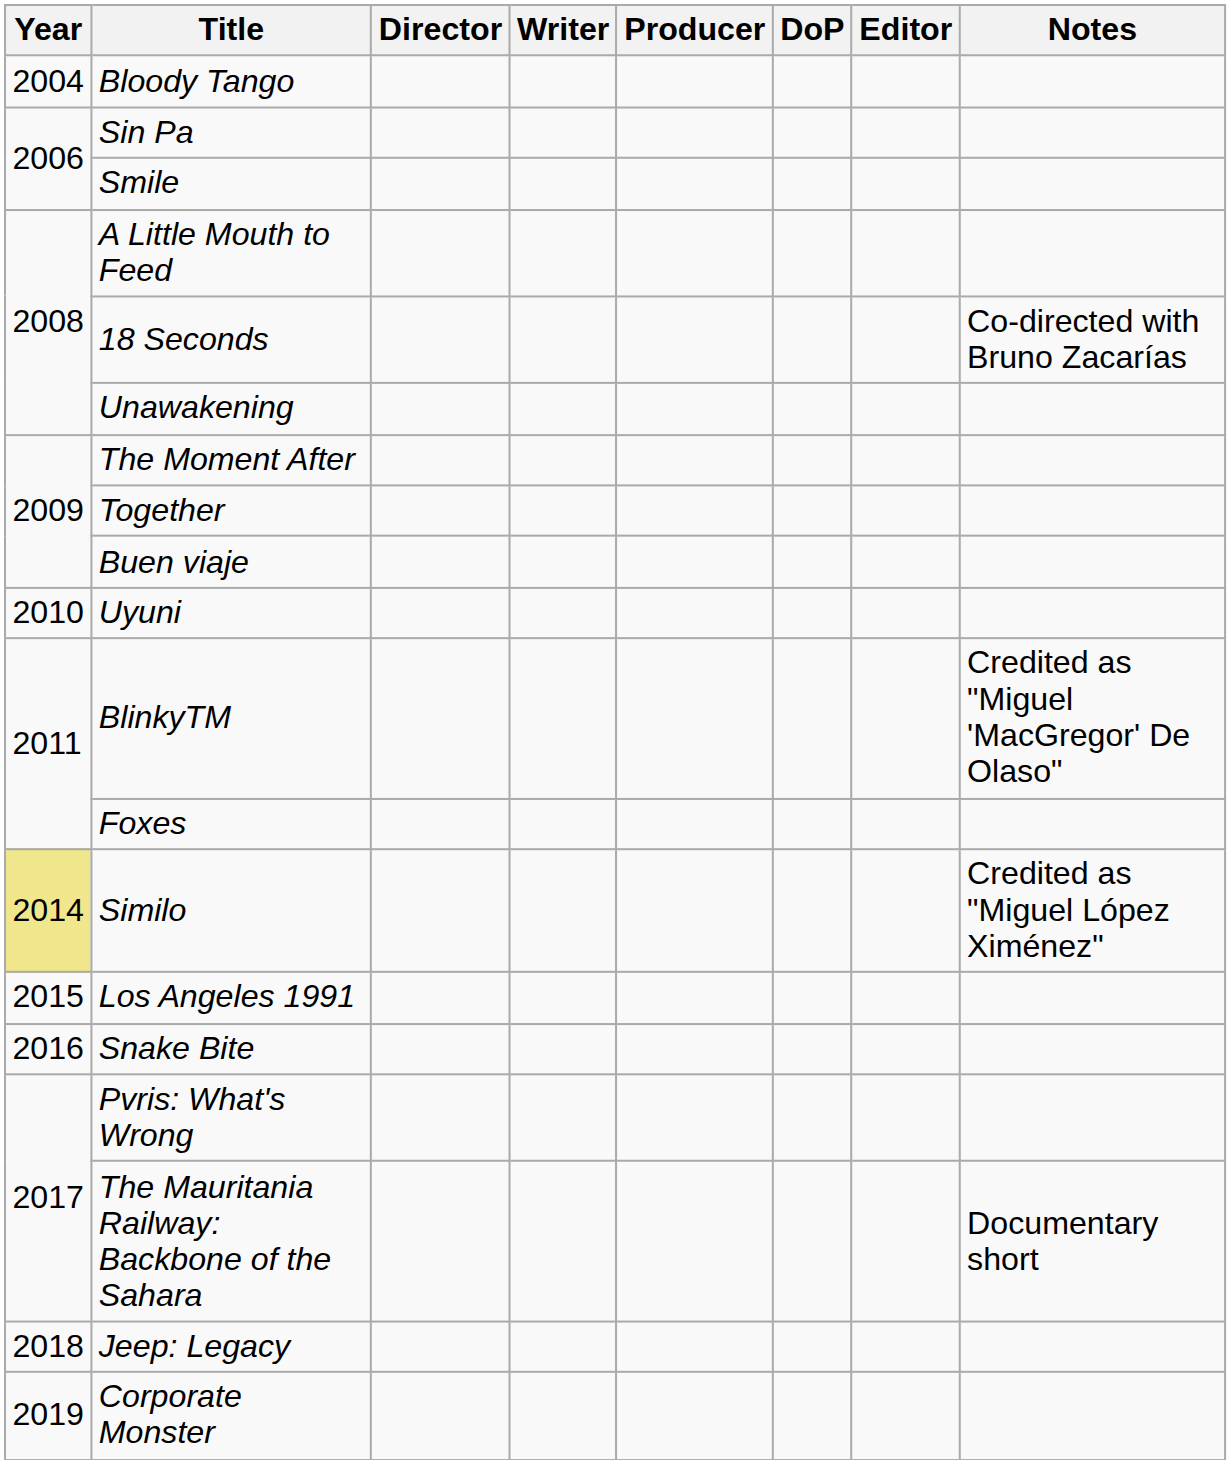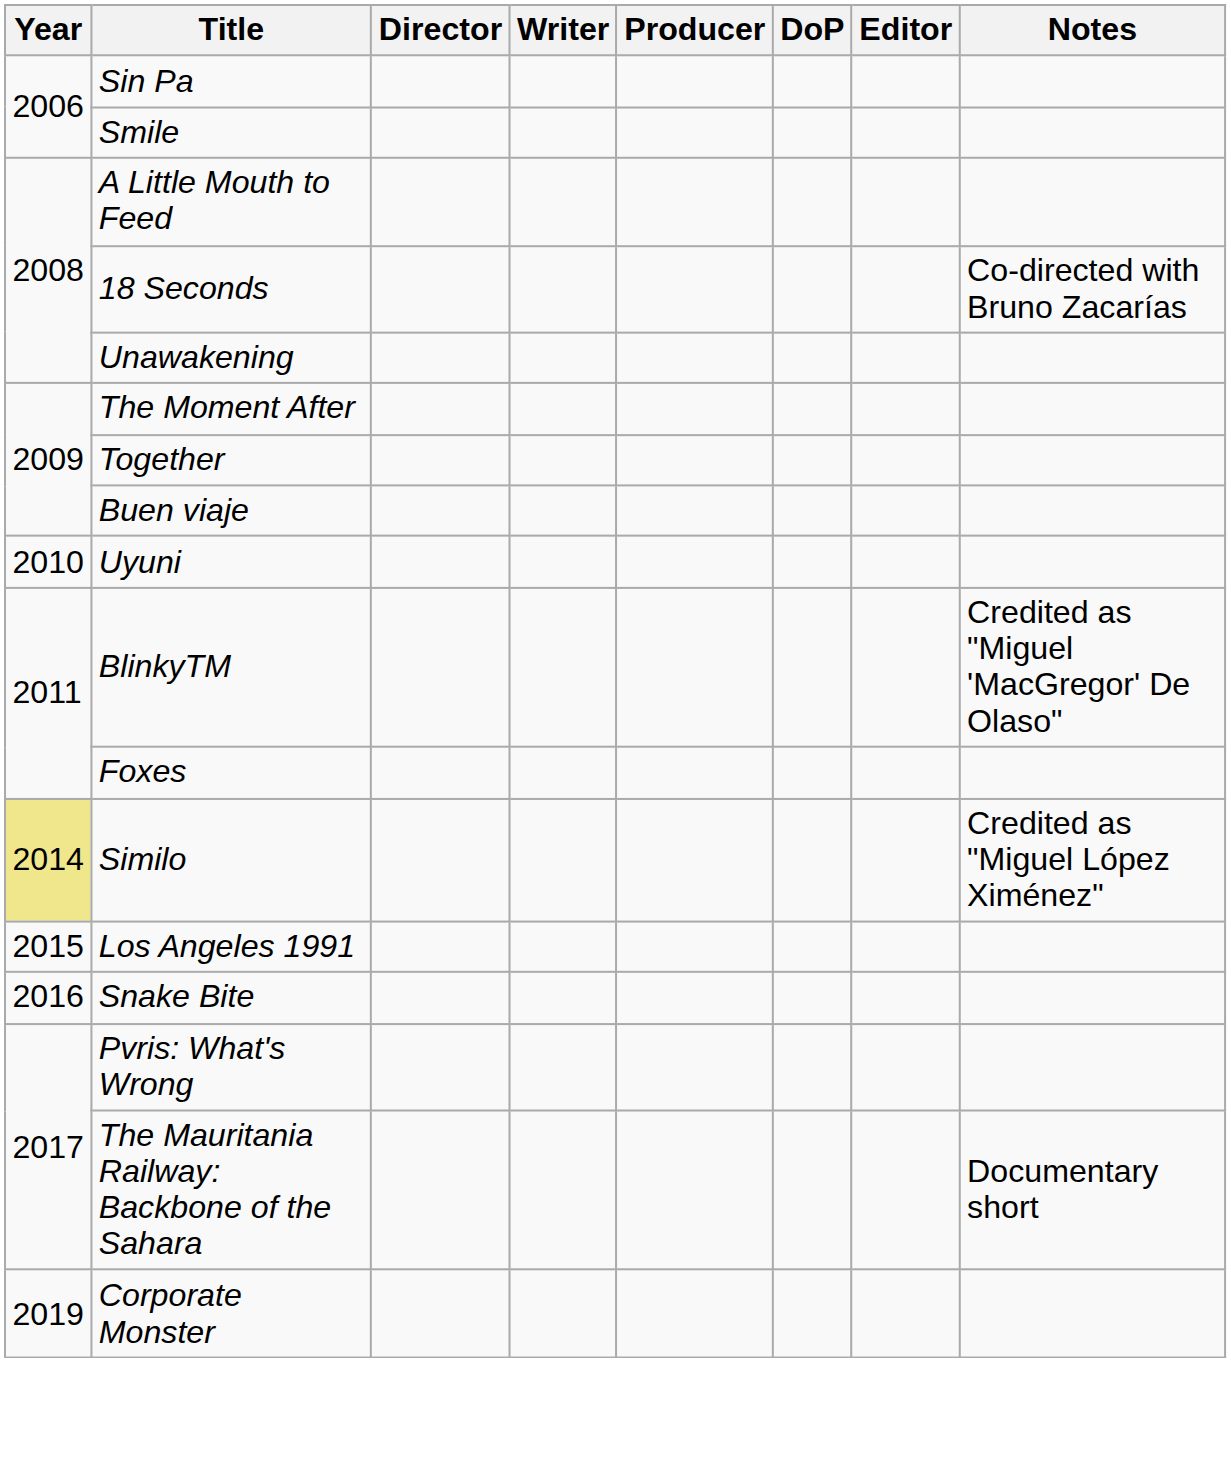 <table class="wikitable">
 <tr>
 <th>Year</th>
 <th>Title</th>
 <th>Director</th>
 <th>Writer</th>
 <th>Producer</th>
 <th>DoP</th>
 <th>Editor</th>
 <th>Notes</th>
-</tr>
-<tr>
-<td>2004</td>
-<td><em>Bloody Tango</em></td>
-<td></td>
-<td></td>
-<td></td>
-<td></td>
-<td></td>
-<td></td>
 </tr>
 <tr>
 <td rowspan=2>2006</td>
 <td><em>Sin Pa</em></td>
 <td></td>
 <td></td>
 <td></td>
 <td></td>
 <td></td>
 <td></td>
 </tr>
 <tr>
 <td><em>Smile</em></td>
 <td></td>
 <td></td>
 <td></td>
 <td></td>
 <td></td>
 <td></td>
 </tr>
 <tr>
 <td rowspan=3>2008</td>
 <td><em>A Little Mouth to Feed</em></td>
 <td></td>
 <td></td>
 <td></td>
 <td></td>
 <td></td>
 <td></td>
 </tr>
 <tr>
 <td><em>18 Seconds</em></td>
 <td></td>
 <td></td>
 <td></td>
 <td></td>
 <td></td>
 <td>Co-directed with Bruno Zacarías</td>
 </tr>
 <tr>
 <td><em>Unawakening</em></td>
 <td></td>
 <td></td>
 <td></td>
 <td></td>
 <td></td>
 <td></td>
 </tr>
 <tr>
 <td rowspan=3>2009</td>
 <td><em>The Moment After</em></td>
 <td></td>
 <td></td>
 <td></td>
 <td></td>
 <td></td>
 <td></td>
 </tr>
 <tr>
 <td><em>Together</em></td>
 <td></td>
 <td></td>
 <td></td>
 <td></td>
 <td></td>
 <td></td>
 </tr>
 <tr>
 <td><em>Buen viaje</em></td>
 <td></td>
 <td></td>
 <td></td>
 <td></td>
 <td></td>
 <td></td>
 </tr>
 <tr>
 <td>2010</td>
 <td><em>Uyuni</em></td>
 <td></td>
 <td></td>
 <td></td>
 <td></td>
 <td></td>
 <td></td>
 </tr>
 <tr>
 <td rowspan=2>2011</td>
 <td><em>BlinkyTM</em></td>
 <td></td>
 <td></td>
 <td></td>
 <td></td>
 <td></td>
 <td>Credited as "Miguel 'MacGregor' De Olaso"</td>
 </tr>
 <tr>
 <td><em>Foxes</em></td>
 <td></td>
 <td></td>
 <td></td>
 <td></td>
 <td></td>
 <td></td>
 </tr>
 <tr>
 <td style="background: khaki;">2014</td>
 <td><em>Similo</em></td>
 <td></td>
 <td></td>
 <td></td>
 <td></td>
 <td></td>
 <td>Credited as "Miguel López Ximénez"</td>
 </tr>
 <tr>
 <td>2015</td>
 <td><em>Los Angeles 1991</em></td>
 <td></td>
 <td></td>
 <td></td>
 <td></td>
 <td></td>
 <td></td>
 </tr>
 <tr>
 <td>2016</td>
 <td><em>Snake Bite</em></td>
 <td></td>
 <td></td>
 <td></td>
 <td></td>
 <td></td>
 <td></td>
 </tr>
 <tr>
 <td rowspan=2>2017</td>
 <td><em>Pvris: What's Wrong</em></td>
 <td></td>
 <td></td>
 <td></td>
 <td></td>
 <td></td>
 <td></td>
 </tr>
 <tr>
 <td><em>The Mauritania Railway: Backbone of the Sahara</em></td>
 <td></td>
 <td></td>
 <td></td>
 <td></td>
 <td></td>
 <td>Documentary short</td>
 </tr>
 <tr>
-<td>2018</td>
-<td><em>Jeep: Legacy</em></td>
-<td></td>
-<td></td>
-<td></td>
-<td></td>
-<td></td>
-<td></td>
-</tr>
-<tr>
 <td>2019</td>
 <td><em>Corporate Monster</em></td>
 <td></td>
 <td></td>
 <td></td>
 <td></td>
 <td></td>
 <td></td>
 </tr>
 <tr>
 </tr>
 </table>
